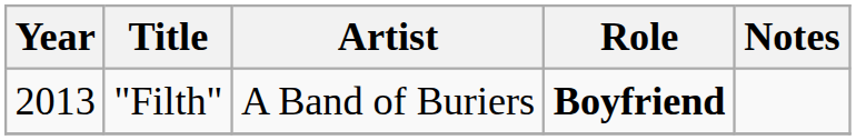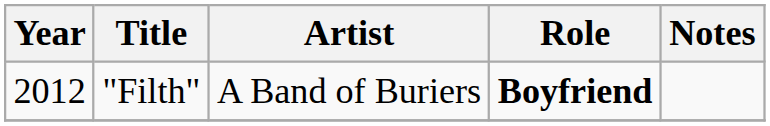 <table class="wikitable sortable">
 <tr>
 <th>Year</th>
 <th>Title</th>
 <th>Artist</th>
 <th>Role</th>
 <th>Notes</th>
 </tr>
 <tr>
-<td>2013</td>
+<td>2012</td>
 <td>"Filth"</td>
 <td>A Band of Buriers</td>
 <td><strong>Boyfriend</strong></td>
 <td></td>
 </tr>
 <tr>
 </tr>
 </table>
